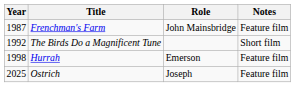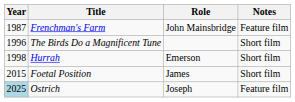 <table class="wikitable sortable">
 <tr>
 <th>Year</th>
 <th>Title</th>
 <th>Role</th>
 <th>Notes</th>
 </tr>
 <tr>
 <td>1987</td>
 <td><em><a href='#'>Frenchman's Farm</a></em></td>
 <td>John Mainsbridge</td>
 <td>Feature film</td>
 </tr>
 <tr>
-<td>1992</td>
+<td>1996</td>
 <td><em>The Birds Do a Magnificent Tune</em></td>
 <td></td>
 <td>Short film</td>
 </tr>
 <tr>
 <td>1998</td>
 <td><em><a href='#'>Hurrah</a></em></td>
 <td>Emerson</td>
-<td>Feature film</td>
+<td>Short film</td>
 </tr>
 <tr>
-<td>2025</td>
+<td>2015</td>
+<td><em>Foetal Position</em></td>
+<td>James</td>
+<td>Short film</td>
+</tr>
+<tr>
+<td style="background: lightblue;">2025</td>
 <td><em>Ostrich</em></td>
 <td>Joseph</td>
 <td>Feature film</td>
 </tr>
 </table>
